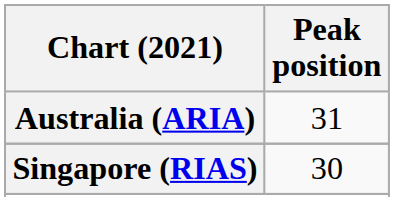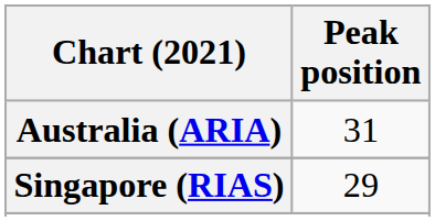 <table class="wikitable sortable plainrowheaders" style="text-align:center">
 <tr>
 <th scope="col">Chart (2021)</th>
 <th scope="col">Peak<br>position</th>
 </tr>
 <tr>
 <th scope="row">Australia (<a href='#'>ARIA</a>)</th>
 <td>31</td>
 </tr>
 <tr>
 </tr>
 <tr>
 </tr>
 <tr>
 <th scope="row">Singapore (<a href='#'>RIAS</a>)</th>
-<td>30</td>
+<td>29</td>
 </tr>
 <tr>
 </tr>
 <tr>
 </tr>
 <tr>
 </tr>
 </table>
